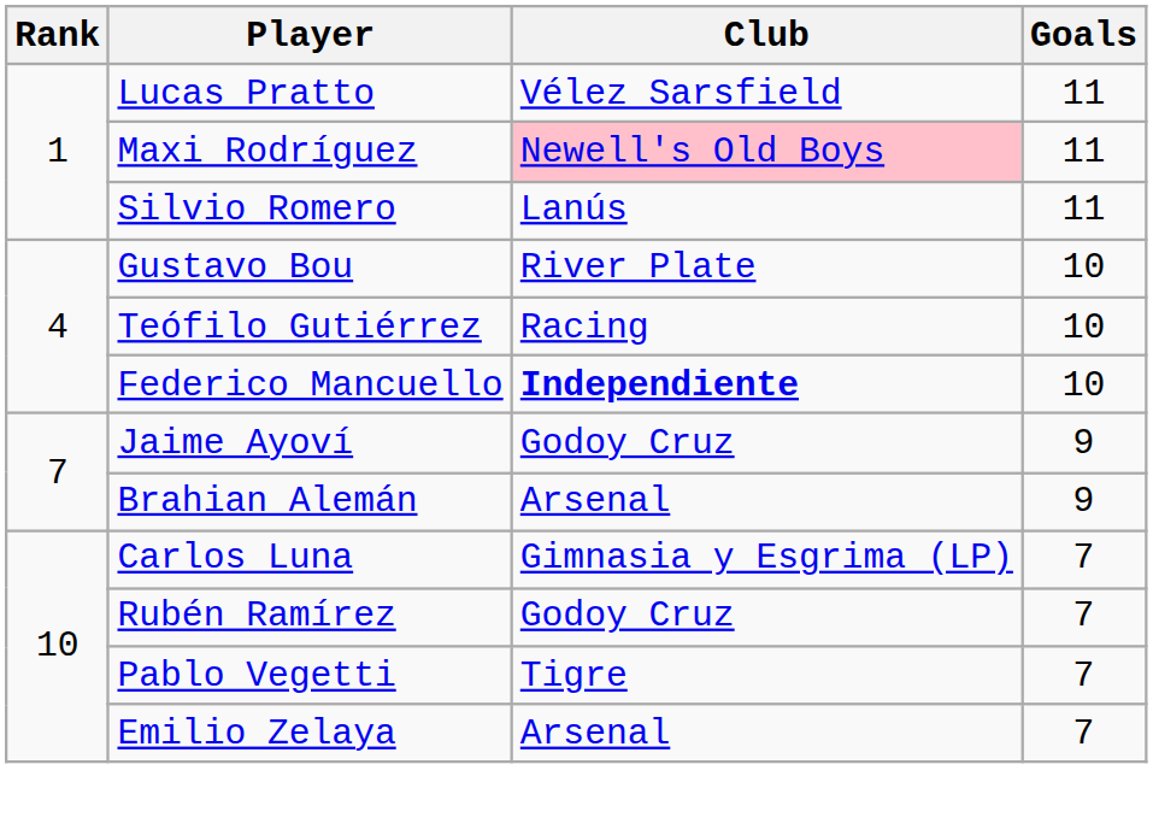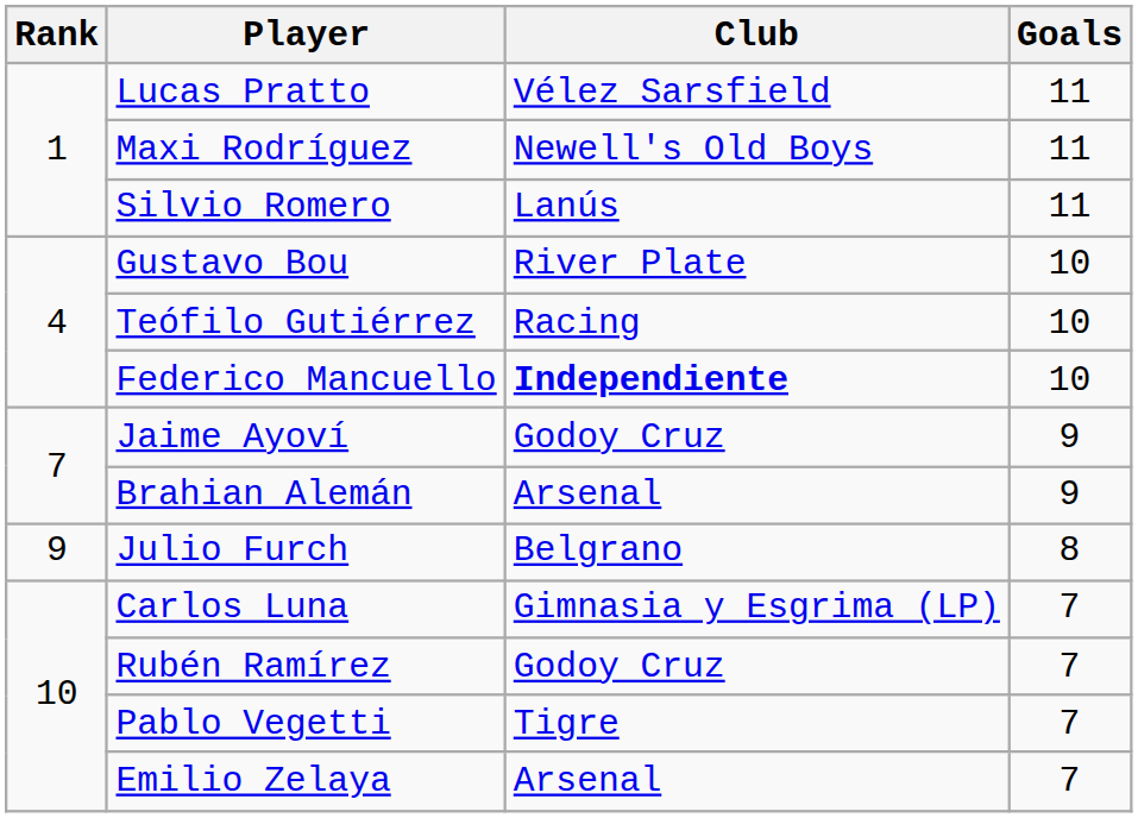 <table class="wikitable" border="1">
 <tr>
 <th>Rank</th>
 <th>Player</th>
 <th>Club</th>
 <th>Goals</th>
 </tr>
 <tr>
 <td align=center rowspan=3>1</td>
 <td> <a href='#'>Lucas Pratto</a></td>
 <td><a href='#'>Vélez Sarsfield</a></td>
 <td align=center>11</td>
 </tr>
 <tr>
 <td> <a href='#'>Maxi Rodríguez</a></td>
-<td style="background: pink;"><a href='#'>Newell's Old Boys</a></td>
+<td><a href='#'>Newell's Old Boys</a></td>
 <td align=center>11</td>
 </tr>
 <tr>
 <td> <a href='#'>Silvio Romero</a></td>
 <td><a href='#'>Lanús</a></td>
 <td align=center>11</td>
 </tr>
 <tr>
 <td align=center rowspan=3>4</td>
 <td> <a href='#'>Gustavo Bou</a></td>
 <td><a href='#'>River Plate</a></td>
 <td align=center>10</td>
 </tr>
 <tr>
 <td> <a href='#'>Teófilo Gutiérrez</a></td>
 <td><a href='#'>Racing</a></td>
 <td align=center>10</td>
 </tr>
 <tr>
 <td> <a href='#'>Federico Mancuello</a></td>
 <td><strong><a href='#'>Independiente</a></strong></td>
 <td align=center>10</td>
 </tr>
 <tr>
 <td align=center rowspan=2>7</td>
 <td> <a href='#'>Jaime Ayoví</a></td>
 <td><a href='#'>Godoy Cruz</a></td>
 <td align=center>9</td>
 </tr>
 <tr>
 <td> <a href='#'>Brahian Alemán</a></td>
 <td><a href='#'>Arsenal</a></td>
 <td align=center>9</td>
 </tr>
 <tr>
+<td align=center>9</td>
+<td> <a href='#'>Julio Furch</a></td>
+<td><a href='#'>Belgrano</a></td>
+<td align=center>8</td>
+</tr>
+<tr>
 <td align=center rowspan=4>10</td>
 <td> <a href='#'>Carlos Luna</a></td>
 <td><a href='#'>Gimnasia y Esgrima (LP)</a></td>
 <td align=center>7</td>
 </tr>
 <tr>
 <td> <a href='#'>Rubén Ramírez</a></td>
 <td><a href='#'>Godoy Cruz</a></td>
 <td align=center>7</td>
 </tr>
 <tr>
 <td> <a href='#'>Pablo Vegetti</a></td>
 <td><a href='#'>Tigre</a></td>
 <td align=center>7</td>
 </tr>
 <tr>
 <td> <a href='#'>Emilio Zelaya</a></td>
 <td><a href='#'>Arsenal</a></td>
 <td align=center>7</td>
 </tr>
 </table>
